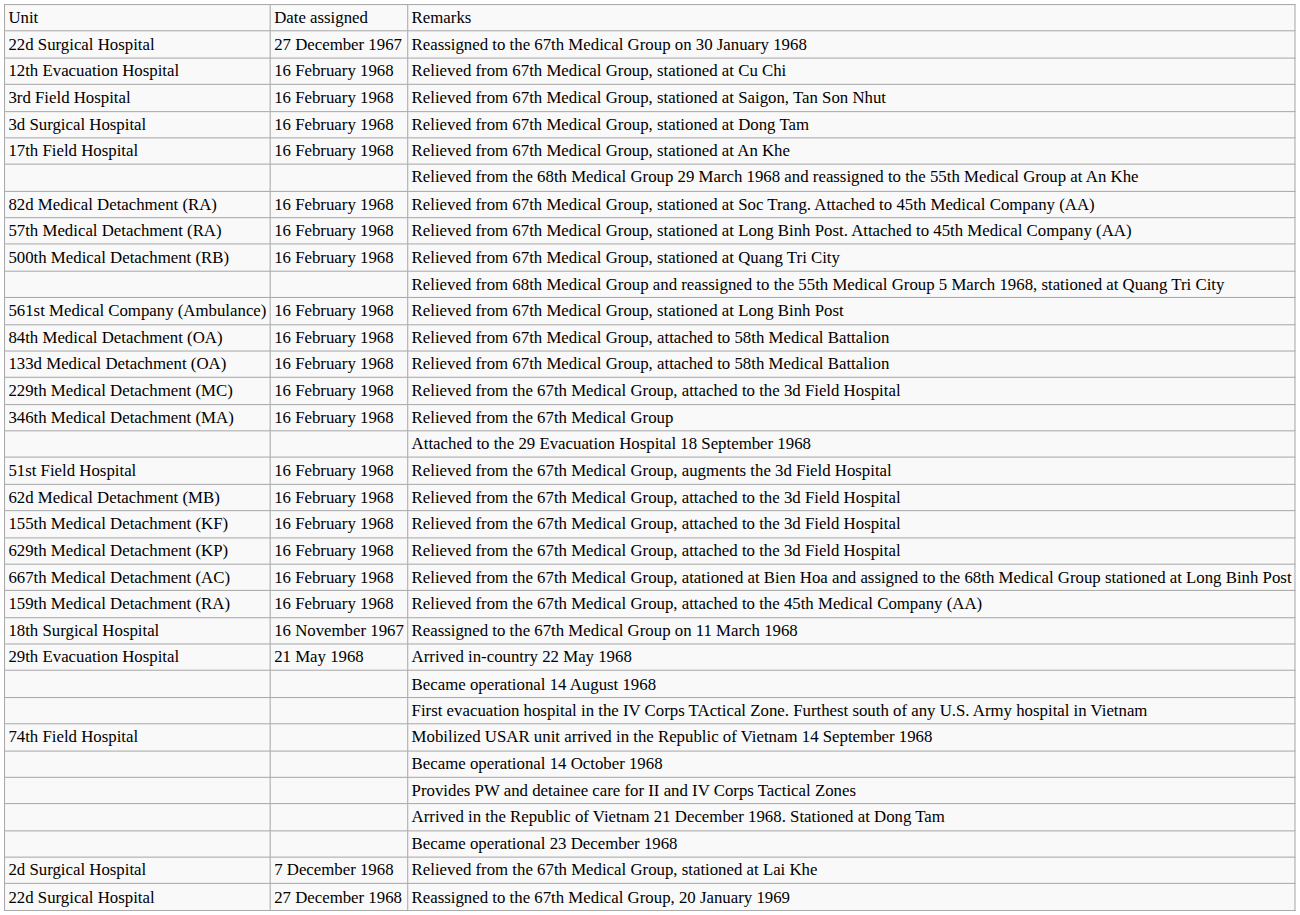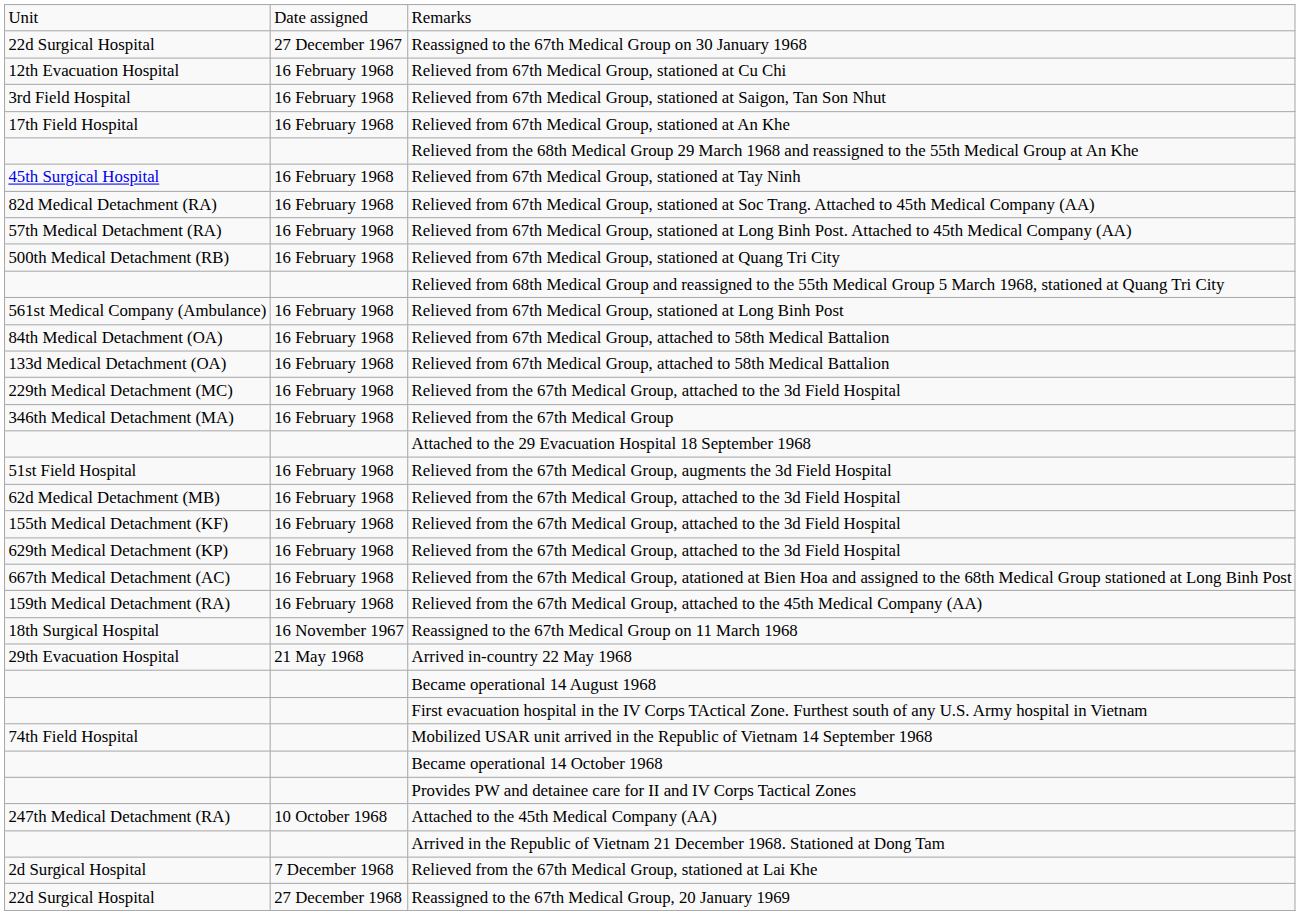 <table class="wikitable">
 <tr>
 <td>Unit</td>
 <td>Date assigned</td>
 <td>Remarks</td>
 </tr>
 <tr>
 <td>22d Surgical Hospital</td>
 <td>27 December 1967</td>
 <td>Reassigned to the 67th Medical Group on 30 January 1968</td>
 </tr>
 <tr>
 <td>12th Evacuation Hospital</td>
 <td>16 February 1968</td>
 <td>Relieved from 67th Medical Group, stationed at Cu Chi</td>
 </tr>
 <tr>
 <td>3rd Field Hospital</td>
 <td>16 February 1968</td>
 <td>Relieved from 67th Medical Group, stationed at Saigon, Tan Son Nhut</td>
 </tr>
 <tr>
-<td>3d Surgical Hospital</td>
-<td>16 February 1968</td>
-<td>Relieved from 67th Medical Group, stationed at Dong Tam</td>
-</tr>
-<tr>
 <td>17th Field Hospital</td>
 <td>16 February 1968</td>
 <td>Relieved from 67th Medical Group, stationed at An Khe</td>
 </tr>
 <tr>
 <td></td>
 <td></td>
 <td>Relieved from the 68th Medical Group 29 March 1968 and reassigned to the 55th Medical Group at An Khe</td>
+</tr>
+<tr>
+<td><a href='#'>45th Surgical Hospital</a></td>
+<td>16 February 1968</td>
+<td>Relieved from 67th Medical Group, stationed at Tay Ninh</td>
 </tr>
 <tr>
 <td>82d Medical Detachment (RA)</td>
 <td>16 February 1968</td>
 <td>Relieved from 67th Medical Group, stationed at Soc Trang. Attached to 45th Medical Company (AA)</td>
 </tr>
 <tr>
 <td>57th Medical Detachment (RA)</td>
 <td>16 February 1968</td>
 <td>Relieved from 67th Medical Group, stationed at Long Binh Post. Attached to 45th Medical Company (AA)</td>
 </tr>
 <tr>
 <td>500th Medical Detachment (RB)</td>
 <td>16 February 1968</td>
 <td>Relieved from 67th Medical Group, stationed at Quang Tri City</td>
 </tr>
 <tr>
 <td></td>
 <td></td>
 <td>Relieved from 68th Medical Group and reassigned to the 55th Medical Group 5 March 1968, stationed at Quang Tri City</td>
 </tr>
 <tr>
 <td>561st Medical Company (Ambulance)</td>
 <td>16 February 1968</td>
 <td>Relieved from 67th Medical Group, stationed at Long Binh Post</td>
 </tr>
 <tr>
 <td>84th Medical Detachment (OA)</td>
 <td>16 February 1968</td>
 <td>Relieved from 67th Medical Group, attached to 58th Medical Battalion</td>
 </tr>
 <tr>
 <td>133d Medical Detachment (OA)</td>
 <td>16 February 1968</td>
 <td>Relieved from 67th Medical Group, attached to 58th Medical Battalion</td>
 </tr>
 <tr>
 <td>229th Medical Detachment (MC)</td>
 <td>16 February 1968</td>
 <td>Relieved from the 67th Medical Group, attached to the 3d Field Hospital</td>
 </tr>
 <tr>
 <td>346th Medical Detachment (MA)</td>
 <td>16 February 1968</td>
 <td>Relieved from the 67th Medical Group</td>
 </tr>
 <tr>
 <td></td>
 <td></td>
 <td>Attached to the 29 Evacuation Hospital 18 September 1968</td>
 </tr>
 <tr>
 <td>51st Field Hospital</td>
 <td>16 February 1968</td>
 <td>Relieved from the 67th Medical Group, augments the 3d Field Hospital</td>
 </tr>
 <tr>
 <td>62d Medical Detachment (MB)</td>
 <td>16 February 1968</td>
 <td>Relieved from the 67th Medical Group, attached to the 3d Field Hospital</td>
 </tr>
 <tr>
 <td>155th Medical Detachment (KF)</td>
 <td>16 February 1968</td>
 <td>Relieved from the 67th Medical Group, attached to the 3d Field Hospital</td>
 </tr>
 <tr>
 <td>629th Medical Detachment (KP)</td>
 <td>16 February 1968</td>
 <td>Relieved from the 67th Medical Group, attached to the 3d Field Hospital</td>
 </tr>
 <tr>
 <td>667th Medical Detachment (AC)</td>
 <td>16 February 1968</td>
 <td>Relieved from the 67th Medical Group, atationed at Bien Hoa and assigned to the 68th Medical Group stationed at Long Binh Post</td>
 </tr>
 <tr>
 <td>159th Medical Detachment (RA)</td>
 <td>16 February 1968</td>
 <td>Relieved from the 67th Medical Group, attached to the 45th Medical Company (AA)</td>
 </tr>
 <tr>
 <td>18th Surgical Hospital</td>
 <td>16 November 1967</td>
 <td>Reassigned to the 67th Medical Group on 11 March 1968</td>
 </tr>
 <tr>
 <td>29th Evacuation Hospital</td>
 <td>21 May 1968</td>
 <td>Arrived in-country 22 May 1968</td>
 </tr>
 <tr>
 <td></td>
 <td></td>
 <td>Became operational 14 August 1968</td>
 </tr>
 <tr>
 <td></td>
 <td></td>
 <td>First evacuation hospital in the IV Corps TActical Zone. Furthest south of any U.S. Army hospital in Vietnam</td>
 </tr>
 <tr>
 <td>74th Field Hospital</td>
 <td></td>
 <td>Mobilized USAR unit arrived in the Republic of Vietnam 14 September 1968</td>
 </tr>
 <tr>
 <td></td>
 <td></td>
 <td>Became operational 14 October 1968</td>
 </tr>
 <tr>
 <td></td>
 <td></td>
 <td>Provides PW and detainee care for II and IV Corps Tactical Zones</td>
 </tr>
 <tr>
-<td></td>
-<td></td>
-<td>Arrived in the Republic of Vietnam 21 December 1968. Stationed at Dong Tam</td>
+<td>247th Medical Detachment (RA)</td>
+<td>10 October 1968</td>
+<td>Attached to the 45th Medical Company (AA)</td>
 </tr>
 <tr>
 <td></td>
 <td></td>
-<td>Became operational 23 December 1968</td>
+<td>Arrived in the Republic of Vietnam 21 December 1968. Stationed at Dong Tam</td>
 </tr>
 <tr>
 <td>2d Surgical Hospital</td>
 <td>7 December 1968</td>
 <td>Relieved from the 67th Medical Group, stationed at Lai Khe</td>
 </tr>
 <tr>
 <td>22d Surgical Hospital</td>
 <td>27 December 1968</td>
 <td>Reassigned to the 67th Medical Group, 20 January 1969</td>
 </tr>
 <tr>
 </tr>
 </table>
